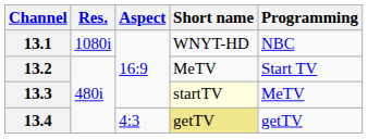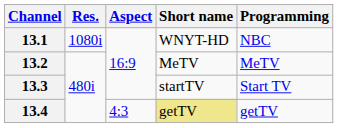 <table class="wikitable">
 <tr>
 <th scope = "col"><a href='#'>Channel</a></th>
 <th scope = "col"><a href='#'>Res.</a></th>
 <th scope = "col"><a href='#'>Aspect</a></th>
 <th scope = "col">Short name</th>
 <th scope = "col">Programming</th>
 </tr>
 <tr>
 <th scope = "row">13.1</th>
 <td><a href='#'>1080i</a></td>
 <td rowspan=3><a href='#'>16:9</a></td>
 <td>WNYT-HD</td>
 <td><a href='#'>NBC</a></td>
 </tr>
 <tr>
 <th scope = "row">13.2</th>
 <td rowspan=3><a href='#'>480i</a></td>
 <td>MeTV</td>
-<td><a href='#'>Start TV</a></td>
+<td><a href='#'>MeTV</a></td>
 </tr>
 <tr>
 <th scope = "row">13.3</th>
-<td style="background: lightyellow;">startTV</td>
-<td><a href='#'>MeTV</a></td>
+<td>startTV</td>
+<td><a href='#'>Start TV</a></td>
 </tr>
 <tr>
 <th scope = "row">13.4</th>
 <td><a href='#'>4:3</a></td>
 <td style="background: khaki;">getTV</td>
 <td><a href='#'>getTV</a></td>
 </tr>
 </table>
